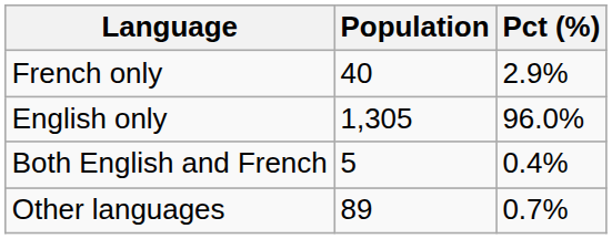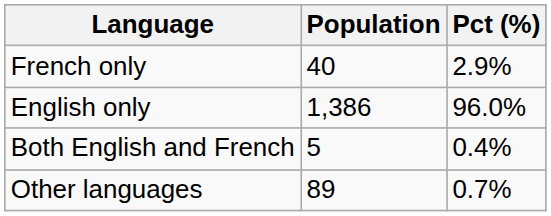 <table class="wikitable">
 <tr>
 <th>Language</th>
 <th>Population</th>
 <th>Pct (%)</th>
 </tr>
 <tr>
 <td>French only</td>
 <td>40</td>
 <td>2.9%</td>
 </tr>
 <tr>
 <td>English only</td>
-<td>1,305</td>
+<td>1,386</td>
 <td>96.0%</td>
 </tr>
 <tr>
 <td>Both English and French</td>
 <td>5</td>
 <td>0.4%</td>
 </tr>
 <tr>
 <td>Other languages</td>
 <td>89</td>
 <td>0.7%</td>
 </tr>
 </table>
